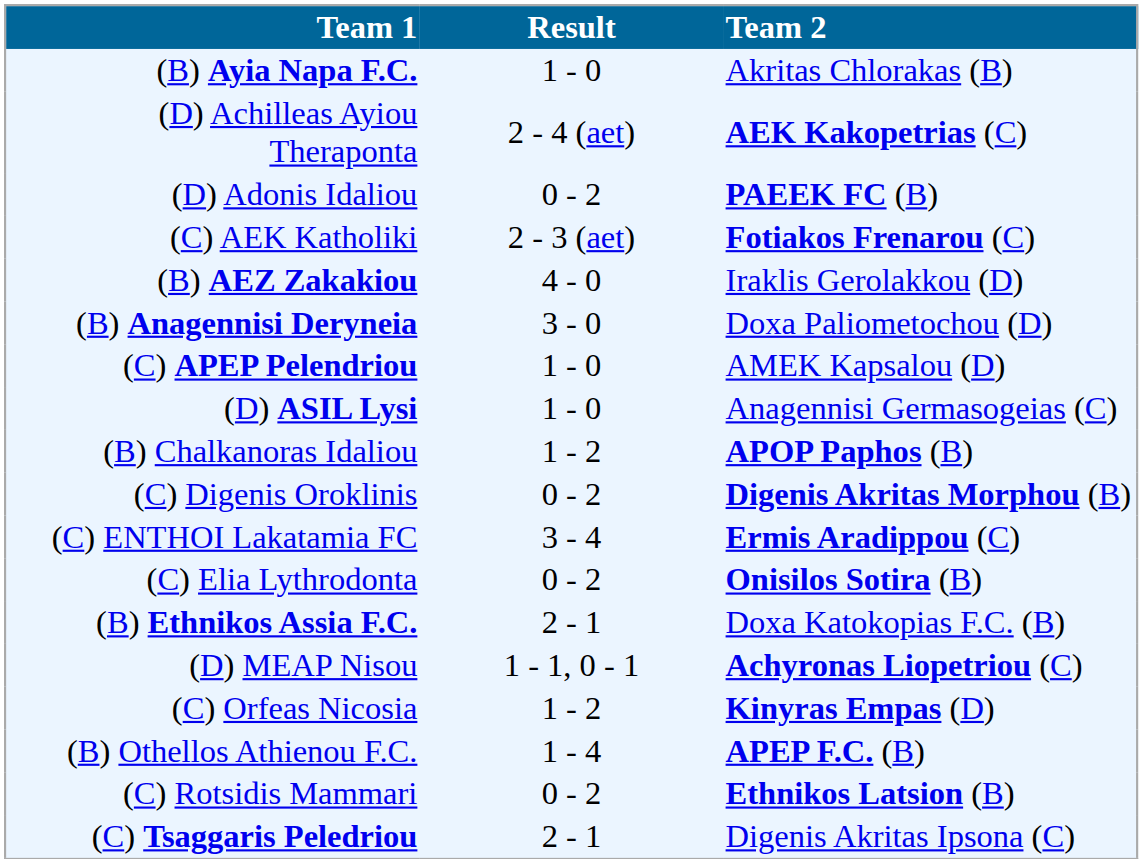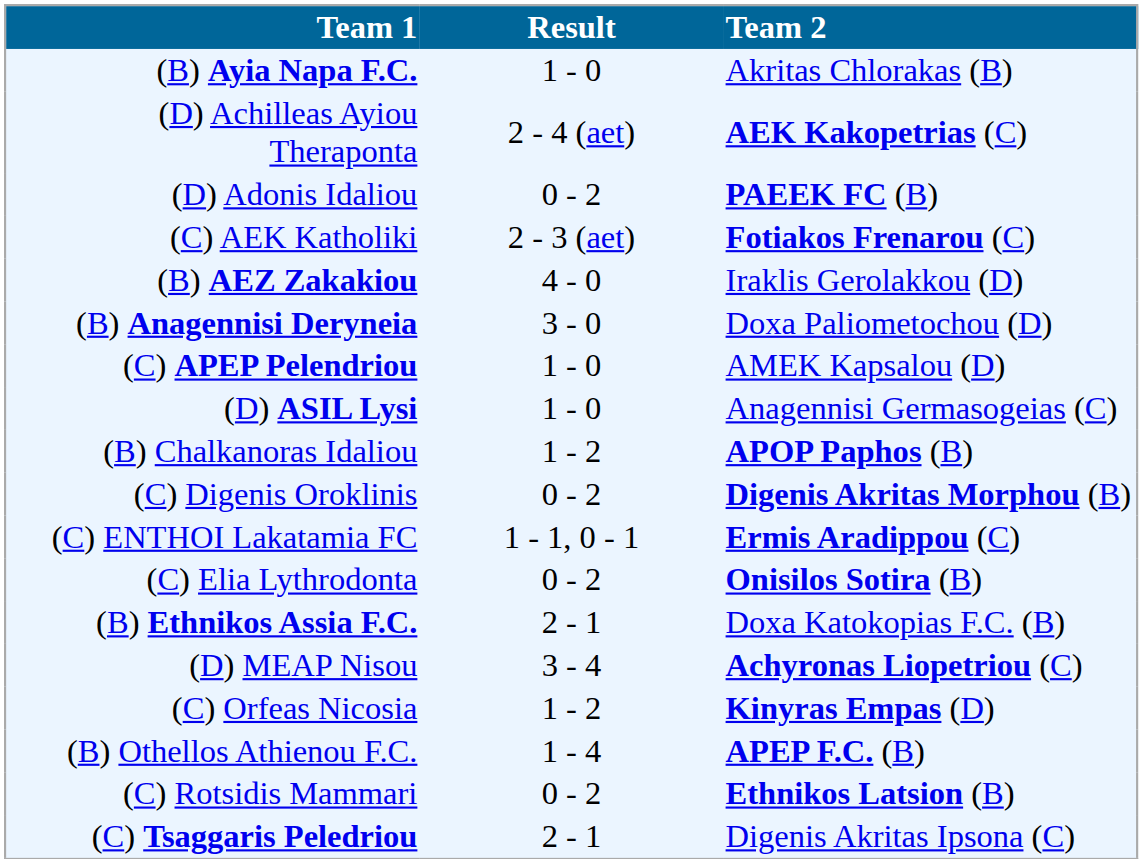 <table cellspacing="0" style="background: #EBF5FF; border: 1px #aaa solid; border-collapse: collapse; font-size: 95%;" width=60%>
 <tr bgcolor=#006699 style="color:white;">
 <th width=30% align="right">Team 1</th>
 <th width=22% align="center">Result</th>
 <th width=30% align="left">Team 2</th>
 </tr>
 <tr>
 <td align=right>(<a href='#'>B</a>) <strong><a href='#'>Ayia Napa F.C.</a></strong></td>
 <td align=center>1 - 0</td>
 <td align=left><a href='#'>Akritas Chlorakas</a> (<a href='#'>B</a>)</td>
 </tr>
 <tr>
 <td align=right>(<a href='#'>D</a>) <a href='#'>Achilleas Ayiou Theraponta</a></td>
 <td align=center>2 - 4 (<a href='#'>aet</a>)</td>
 <td align=left><strong><a href='#'>AEK Kakopetrias</a></strong> (<a href='#'>C</a>)</td>
 </tr>
 <tr>
 <td align=right>(<a href='#'>D</a>) <a href='#'>Adonis Idaliou</a></td>
 <td align=center>0 - 2</td>
 <td align=left><strong><a href='#'>PAEEK FC</a></strong> (<a href='#'>B</a>)</td>
 </tr>
 <tr>
 <td align=right>(<a href='#'>C</a>) <a href='#'>AEK Katholiki</a></td>
 <td align=center>2 - 3 (<a href='#'>aet</a>)</td>
 <td align=left><strong><a href='#'>Fotiakos Frenarou</a></strong> (<a href='#'>C</a>)</td>
 </tr>
 <tr>
 <td align=right>(<a href='#'>B</a>) <strong><a href='#'>AEZ Zakakiou</a></strong></td>
 <td align=center>4 - 0</td>
 <td align=left><a href='#'>Iraklis Gerolakkou</a> (<a href='#'>D</a>)</td>
 </tr>
 <tr>
 <td align=right>(<a href='#'>B</a>) <strong><a href='#'>Anagennisi Deryneia</a></strong></td>
 <td align=center>3 - 0</td>
 <td align=left><a href='#'>Doxa Paliometochou</a> (<a href='#'>D</a>)</td>
 </tr>
 <tr>
 <td align=right>(<a href='#'>C</a>) <strong><a href='#'>APEP Pelendriou</a></strong></td>
 <td align=center>1 - 0</td>
 <td align=left><a href='#'>AMEK Kapsalou</a> (<a href='#'>D</a>)</td>
 </tr>
 <tr>
 <td align=right>(<a href='#'>D</a>) <strong><a href='#'>ASIL Lysi</a></strong></td>
 <td align=center>1 - 0</td>
 <td align=left><a href='#'>Anagennisi Germasogeias</a> (<a href='#'>C</a>)</td>
 </tr>
 <tr>
 <td align=right>(<a href='#'>B</a>) <a href='#'>Chalkanoras Idaliou</a></td>
 <td align=center>1 - 2</td>
 <td align=left><strong><a href='#'>APOP Paphos</a></strong> (<a href='#'>B</a>)</td>
 </tr>
 <tr>
 <td align=right>(<a href='#'>C</a>) <a href='#'>Digenis Oroklinis</a></td>
 <td align=center>0 - 2</td>
 <td align=left><strong><a href='#'>Digenis Akritas Morphou</a></strong> (<a href='#'>B</a>)</td>
 </tr>
 <tr>
 <td align=right>(<a href='#'>C</a>) <a href='#'>ENTHOI Lakatamia FC</a></td>
-<td align=center>3 - 4</td>
+<td align=center>1 - 1, 0 - 1</td>
 <td align=left><strong><a href='#'>Ermis Aradippou</a></strong> (<a href='#'>C</a>)</td>
 </tr>
 <tr>
 <td align=right>(<a href='#'>C</a>) <a href='#'>Elia Lythrodonta</a></td>
 <td align=center>0 - 2</td>
 <td align=left><strong><a href='#'>Onisilos Sotira</a></strong> (<a href='#'>B</a>)</td>
 </tr>
 <tr>
 <td align=right>(<a href='#'>B</a>) <strong><a href='#'>Ethnikos Assia F.C.</a></strong></td>
 <td align=center>2 - 1</td>
 <td align=left><a href='#'>Doxa Katokopias F.C.</a> (<a href='#'>B</a>)</td>
 </tr>
 <tr>
 <td align=right>(<a href='#'>D</a>) <a href='#'>MEAP Nisou</a></td>
-<td align=center>1 - 1, 0 - 1</td>
+<td align=center>3 - 4</td>
 <td align=left><strong><a href='#'>Achyronas Liopetriou</a></strong> (<a href='#'>C</a>)</td>
 </tr>
 <tr>
 <td align=right>(<a href='#'>C</a>) <a href='#'>Orfeas Nicosia</a></td>
 <td align=center>1 - 2</td>
 <td align=left><strong><a href='#'>Kinyras Empas</a></strong> (<a href='#'>D</a>)</td>
 </tr>
 <tr>
 <td align=right>(<a href='#'>B</a>) <a href='#'>Othellos Athienou F.C.</a></td>
 <td align=center>1 - 4</td>
 <td align=left><strong><a href='#'>APEP F.C.</a></strong> (<a href='#'>B</a>)</td>
 </tr>
 <tr>
 <td align=right>(<a href='#'>C</a>) <a href='#'>Rotsidis Mammari</a></td>
 <td align=center>0 - 2</td>
 <td align=left><strong><a href='#'>Ethnikos Latsion</a></strong> (<a href='#'>B</a>)</td>
 </tr>
 <tr>
 <td align=right>(<a href='#'>C</a>) <strong><a href='#'>Tsaggaris Peledriou</a> </strong></td>
 <td align=center>2 - 1</td>
 <td align=left><a href='#'>Digenis Akritas Ipsona</a> (<a href='#'>C</a>)</td>
 </tr>
 <tr>
 </tr>
 </table>
